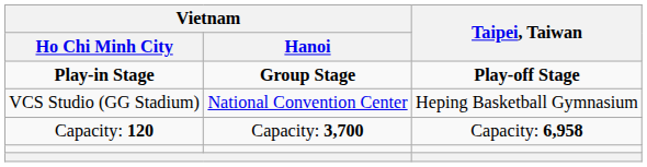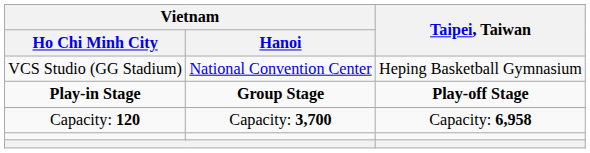 <table class="wikitable" style="text-align: center">
 <tr>
 <th colspan="2">Vietnam</th>
 <th rowspan="2"><a href='#'>Taipei</a>, Taiwan</th>
 </tr>
 <tr>
 <th><a href='#'>Ho Chi Minh City</a></th>
 <th><a href='#'>Hanoi</a></th>
 </tr>
 <tr>
+<td>VCS Studio (GG Stadium)</td>
+<td><a href='#'>National Convention Center</a></td>
+<td>Heping Basketball Gymnasium</td>
+</tr>
+<tr>
 <td><strong>Play-in Stage</strong></td>
 <td><strong>Group Stage</strong></td>
 <td><strong>Play-off Stage</strong></td>
-</tr>
-<tr>
-<td>VCS Studio (GG Stadium)</td>
-<td><a href='#'>National Convention Center</a></td>
-<td>Heping Basketball Gymnasium</td>
 </tr>
 <tr>
 <td>Capacity: <strong>120</strong></td>
 <td>Capacity: <strong>3,700</strong></td>
 <td>Capacity: <strong>6,958</strong></td>
 </tr>
 <tr>
 <td></td>
 <td></td>
 <td></td>
 </tr>
 <tr>
 <th colspan="2"></th>
 <th></th>
 </tr>
 </table>
